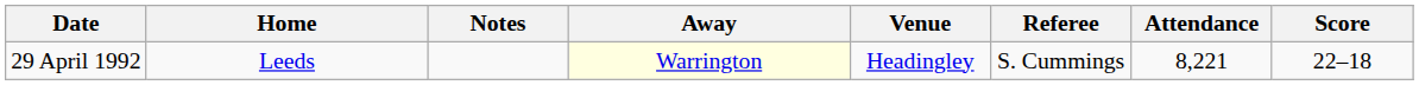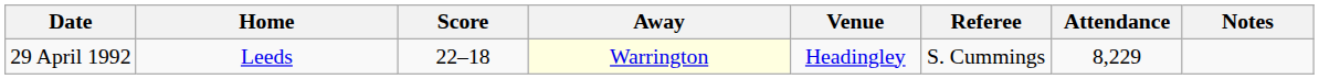 <table class="wikitable" style="text-align: center">
 <tr>
 <th width=10%>Date</th>
 <th width=20%>Home</th>
-<th width=10%>Notes</th>
+<th width=10%>Score</th>
 <th width=20%>Away</th>
 <th width=10%>Venue</th>
 <th width=10%>Referee</th>
 <th width=10%>Attendance</th>
-<th width=10%>Score</th>
+<th width=10%>Notes</th>
 </tr>
 <tr>
 <td>29 April 1992</td>
 <td><a href='#'>Leeds</a></td>
-<td></td>
+<td>22–18</td>
 <td style="background: lightyellow;"><a href='#'>Warrington</a></td>
 <td><a href='#'>Headingley</a></td>
 <td>S. Cummings</td>
-<td>8,221</td>
-<td>22–18</td>
+<td>8,229</td>
+<td></td>
 </tr>
 </table>
